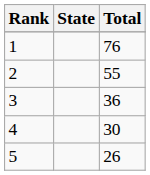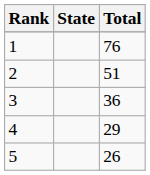 <table class="wikitable">
 <tr>
 <th>Rank</th>
 <th>State</th>
 <th>Total</th>
 </tr>
 <tr>
 </tr>
 <tr>
 <td>1</td>
 <td></td>
 <td>76</td>
 </tr>
 <tr>
 <td>2</td>
 <td></td>
-<td>55</td>
+<td>51</td>
 </tr>
 <tr>
 <td>3</td>
 <td></td>
 <td>36</td>
 </tr>
 <tr>
 <td>4</td>
 <td></td>
-<td>30</td>
+<td>29</td>
 </tr>
 <tr>
 <td>5</td>
 <td></td>
 <td>26</td>
 </tr>
 </table>
